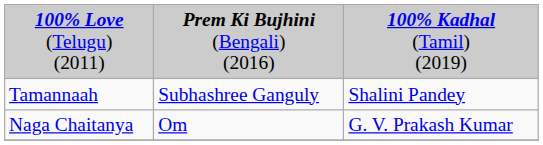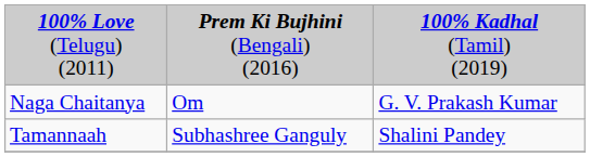 <table class="wikitable" style="width:50%;">
 <tr style="background:#ccc; text-align:center;">
 <td><strong><em><a href='#'>100% Love</a></em></strong><br>(<a href='#'>Telugu</a>)<br>(2011)</td>
 <td><strong><em>Prem Ki Bujhini</em></strong><br>(<a href='#'>Bengali</a>)<br>(2016)</td>
 <td><strong><em><a href='#'>100% Kadhal</a></em></strong><br>(<a href='#'>Tamil</a>)<br>(2019)</td>
 </tr>
 <tr>
+<td><a href='#'>Naga Chaitanya</a></td>
+<td><a href='#'>Om</a></td>
+<td><a href='#'>G. V. Prakash Kumar</a></td>
+</tr>
+<tr>
 <td><a href='#'>Tamannaah</a></td>
 <td><a href='#'>Subhashree Ganguly</a></td>
 <td><a href='#'>Shalini Pandey</a></td>
 </tr>
 <tr>
-<td><a href='#'>Naga Chaitanya</a></td>
-<td><a href='#'>Om</a></td>
-<td><a href='#'>G. V. Prakash Kumar</a></td>
-</tr>
-<tr>
 </tr>
 </table>
